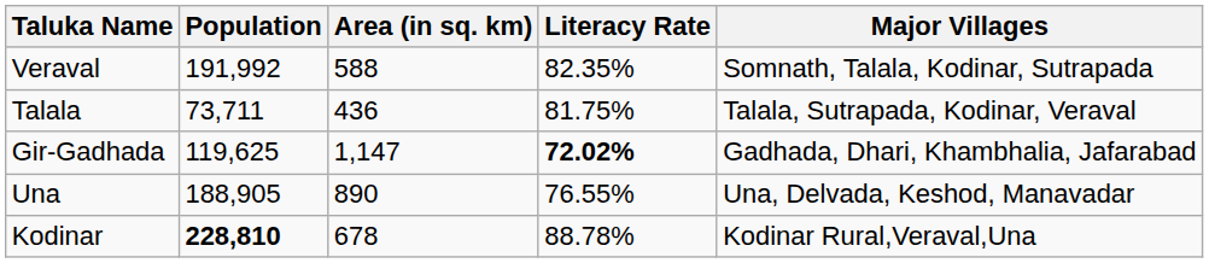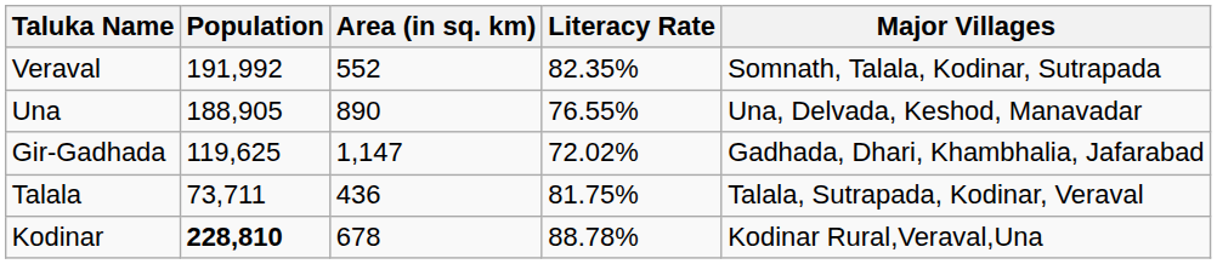 <table class="wikitable">
 <tr>
 <th>Taluka Name</th>
 <th>Population</th>
 <th>Area (in sq. km)</th>
 <th>Literacy Rate</th>
 <th>Major Villages</th>
 </tr>
 <tr>
 <td>Veraval</td>
 <td>191,992</td>
-<td>588</td>
+<td>552</td>
 <td>82.35%</td>
 <td>Somnath, Talala, Kodinar, Sutrapada</td>
+</tr>
+<tr>
+<td>Una</td>
+<td>188,905</td>
+<td>890</td>
+<td>76.55%</td>
+<td>Una, Delvada, Keshod, Manavadar</td>
+</tr>
+<tr>
+<td>Gir-Gadhada</td>
+<td>119,625</td>
+<td>1,147</td>
+<td>72.02%</td>
+<td>Gadhada, Dhari, Khambhalia, Jafarabad</td>
 </tr>
 <tr>
 <td>Talala</td>
 <td>73,711</td>
 <td>436</td>
 <td>81.75%</td>
 <td>Talala, Sutrapada, Kodinar, Veraval</td>
 </tr>
 <tr>
-<td>Gir-Gadhada</td>
-<td>119,625</td>
-<td>1,147</td>
-<td><strong>72.02%</strong></td>
-<td>Gadhada, Dhari, Khambhalia, Jafarabad</td>
-</tr>
-<tr>
-<td>Una</td>
-<td>188,905</td>
-<td>890</td>
-<td>76.55%</td>
-<td>Una, Delvada, Keshod, Manavadar</td>
-</tr>
-<tr>
 <td>Kodinar</td>
 <td><strong>228,810</strong></td>
 <td>678</td>
 <td>88.78%</td>
 <td>Kodinar Rural,Veraval,Una</td>
 </tr>
 </table>
